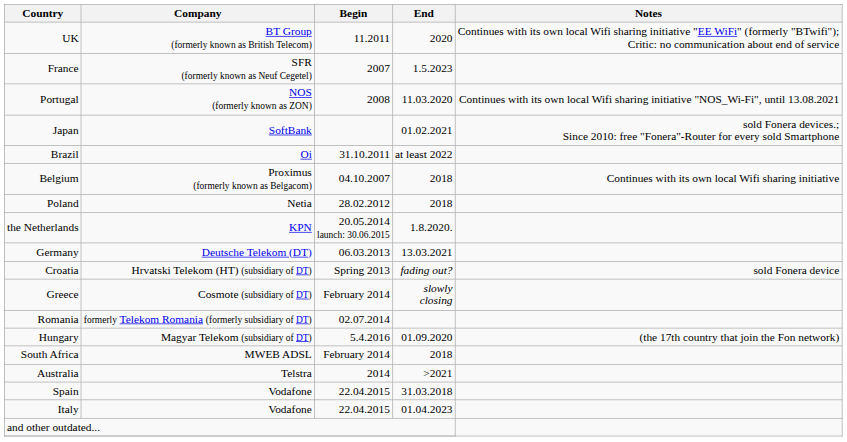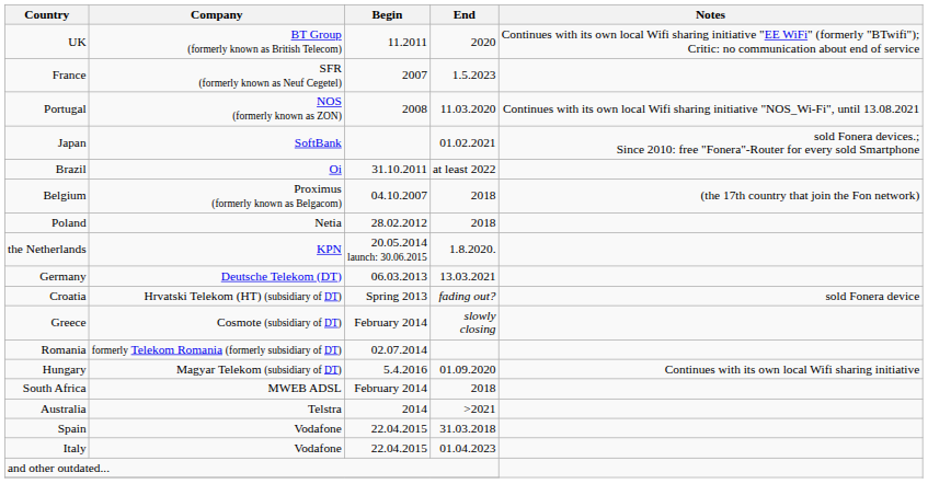 <table class="wikitable" style="text-align:right;">
 <tr>
 <th>Country</th>
 <th>Company</th>
 <th>Begin</th>
 <th>End</th>
 <th>Notes</th>
 </tr>
 <tr>
 <td>UK</td>
 <td><a href='#'>BT Group</a> <br><small>(formerly known as British Telecom)</small></td>
 <td>11.2011</td>
 <td>2020</td>
 <td>Continues with its own local Wifi sharing initiative "<a href='#'>EE WiFi</a>" (formerly "BTwifi");<br> Critic: no communication about end of service</td>
 </tr>
 <tr>
 <td>France</td>
 <td>SFR <br><small>(formerly known as Neuf Cegetel)</small></td>
 <td>2007</td>
 <td>1.5.2023</td>
 <td></td>
 </tr>
 <tr>
 <td>Portugal</td>
 <td><a href='#'>NOS</a> <br><small>(formerly known as ZON)</small></td>
 <td>2008</td>
 <td>11.03.2020 </td>
 <td>Continues with its own local Wifi sharing initiative "NOS_Wi-Fi", until 13.08.2021</td>
 </tr>
 <tr>
 <td>Japan</td>
 <td><a href='#'>SoftBank</a></td>
 <td></td>
 <td>01.02.2021</td>
 <td>sold Fonera devices.;<br>Since 2010: free "Fonera"-Router for every sold Smartphone</td>
 </tr>
 <tr>
 <td>Brazil</td>
 <td><a href='#'>Oi</a></td>
 <td>31.10.2011</td>
 <td>at least 2022</td>
 <td></td>
 </tr>
 <tr>
 <td>Belgium</td>
 <td>Proximus <br> <small>(formerly known as Belgacom)</small></td>
 <td>04.10.2007</td>
 <td>2018</td>
-<td> Continues with its own local Wifi sharing initiative </td>
+<td>(the 17th country that join the Fon network)</td>
 </tr>
 <tr>
 <td>Poland</td>
 <td>Netia</td>
 <td>28.02.2012</td>
 <td>2018</td>
 <td></td>
 </tr>
 <tr>
 <td>the Netherlands</td>
 <td><a href='#'>KPN</a></td>
 <td>20.05.2014<br><small>launch: 30.06.2015</small></td>
 <td>1.8.2020.</td>
 <td></td>
 </tr>
 <tr>
 <td>Germany</td>
 <td><a href='#'> Deutsche Telekom (DT)</a></td>
 <td>06.03.2013</td>
 <td>13.03.2021</td>
 <td></td>
 </tr>
 <tr>
 <td>Croatia</td>
 <td>Hrvatski Telekom (HT) <small>(subsidiary of <a href='#'>DT</a>)</small></td>
 <td>Spring 2013</td>
 <td><em>fading out?</em></td>
 <td>sold Fonera device</td>
 </tr>
 <tr>
 <td>Greece</td>
 <td>Cosmote <small>(subsidiary of <a href='#'>DT</a>)</small></td>
 <td>February 2014 </td>
 <td><em>slowly<br>closing</em></td>
 <td></td>
 </tr>
 <tr>
 <td>Romania</td>
 <td><small>formerly</small> <a href='#'>Telekom Romania</a> <small>(formerly subsidiary of <a href='#'>DT</a>)</small></td>
 <td>02.07.2014</td>
 <td></td>
 <td></td>
 </tr>
 <tr>
 <td>Hungary</td>
 <td>Magyar Telekom <small>(subsidiary of <a href='#'>DT</a>)</small></td>
 <td>5.4.2016</td>
 <td>01.09.2020 </td>
-<td>(the 17th country that join the Fon network)</td>
+<td> Continues with its own local Wifi sharing initiative </td>
 </tr>
 <tr>
 <td>South Africa</td>
 <td>MWEB ADSL</td>
 <td>February 2014</td>
 <td>2018</td>
 <td></td>
 </tr>
 <tr>
 <td>Australia</td>
 <td>Telstra</td>
 <td>2014</td>
 <td>>2021</td>
 <td></td>
 </tr>
 <tr>
 <td>Spain</td>
 <td>Vodafone</td>
 <td>22.04.2015</td>
 <td>31.03.2018</td>
 <td></td>
 </tr>
 <tr>
 <td>Italy</td>
 <td>Vodafone</td>
 <td>22.04.2015</td>
 <td>01.04.2023</td>
 <td></td>
 </tr>
 <tr>
 <td colspan="4" style="text-align:left;">and other outdated...</td>
 </tr>
 <tr>
 </tr>
 </table>
